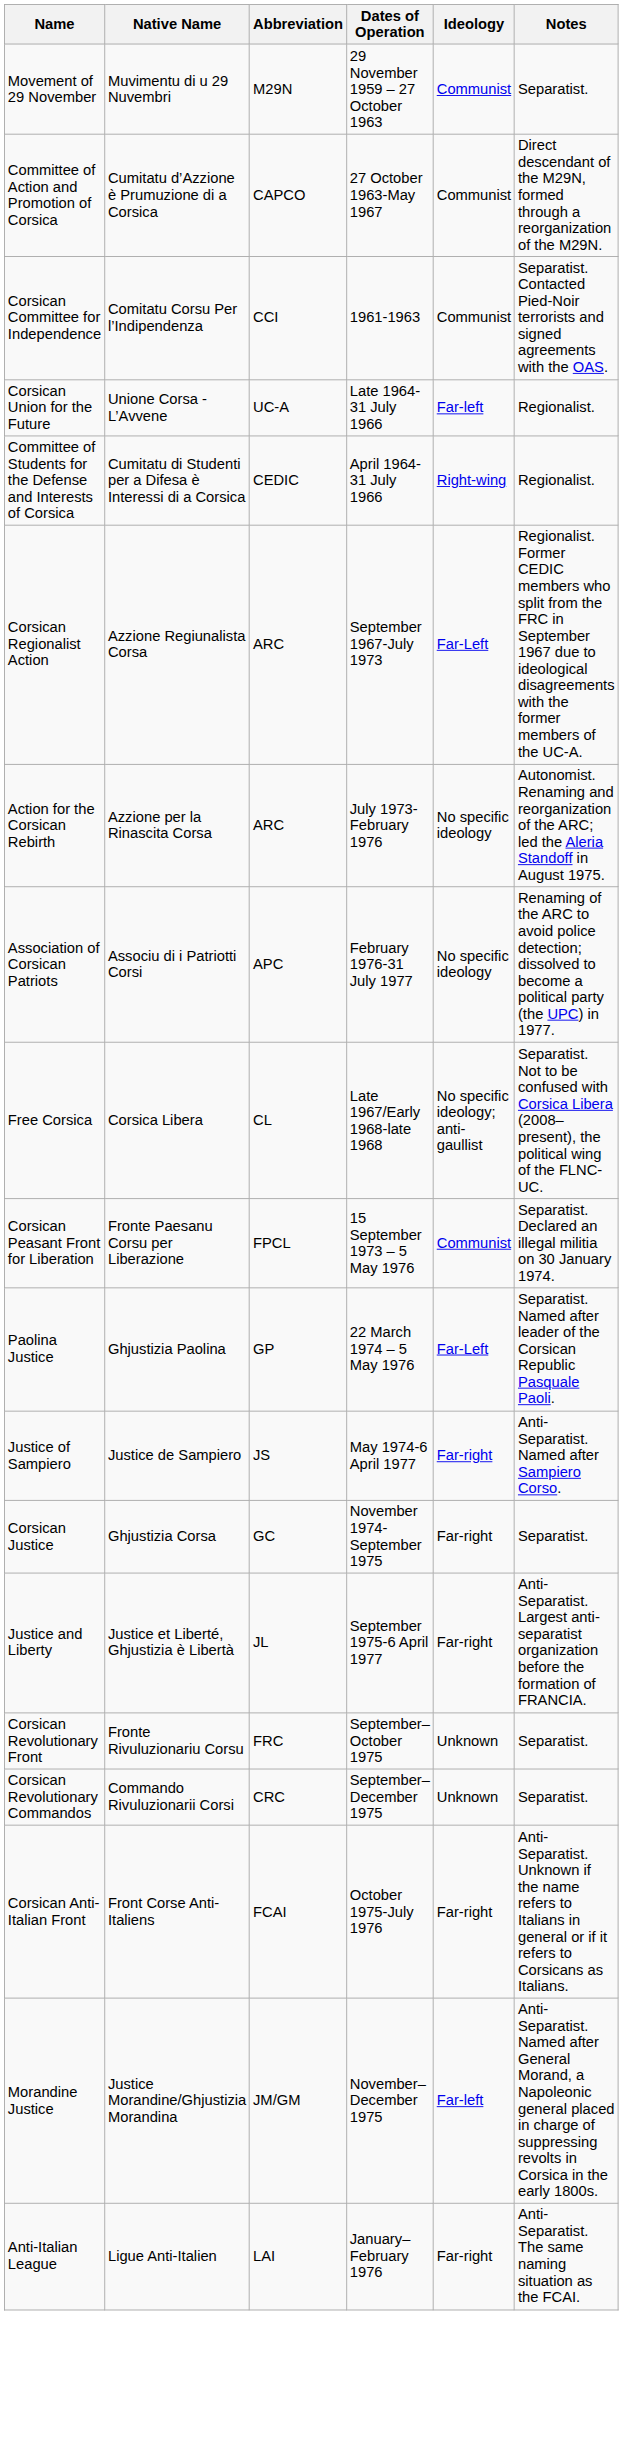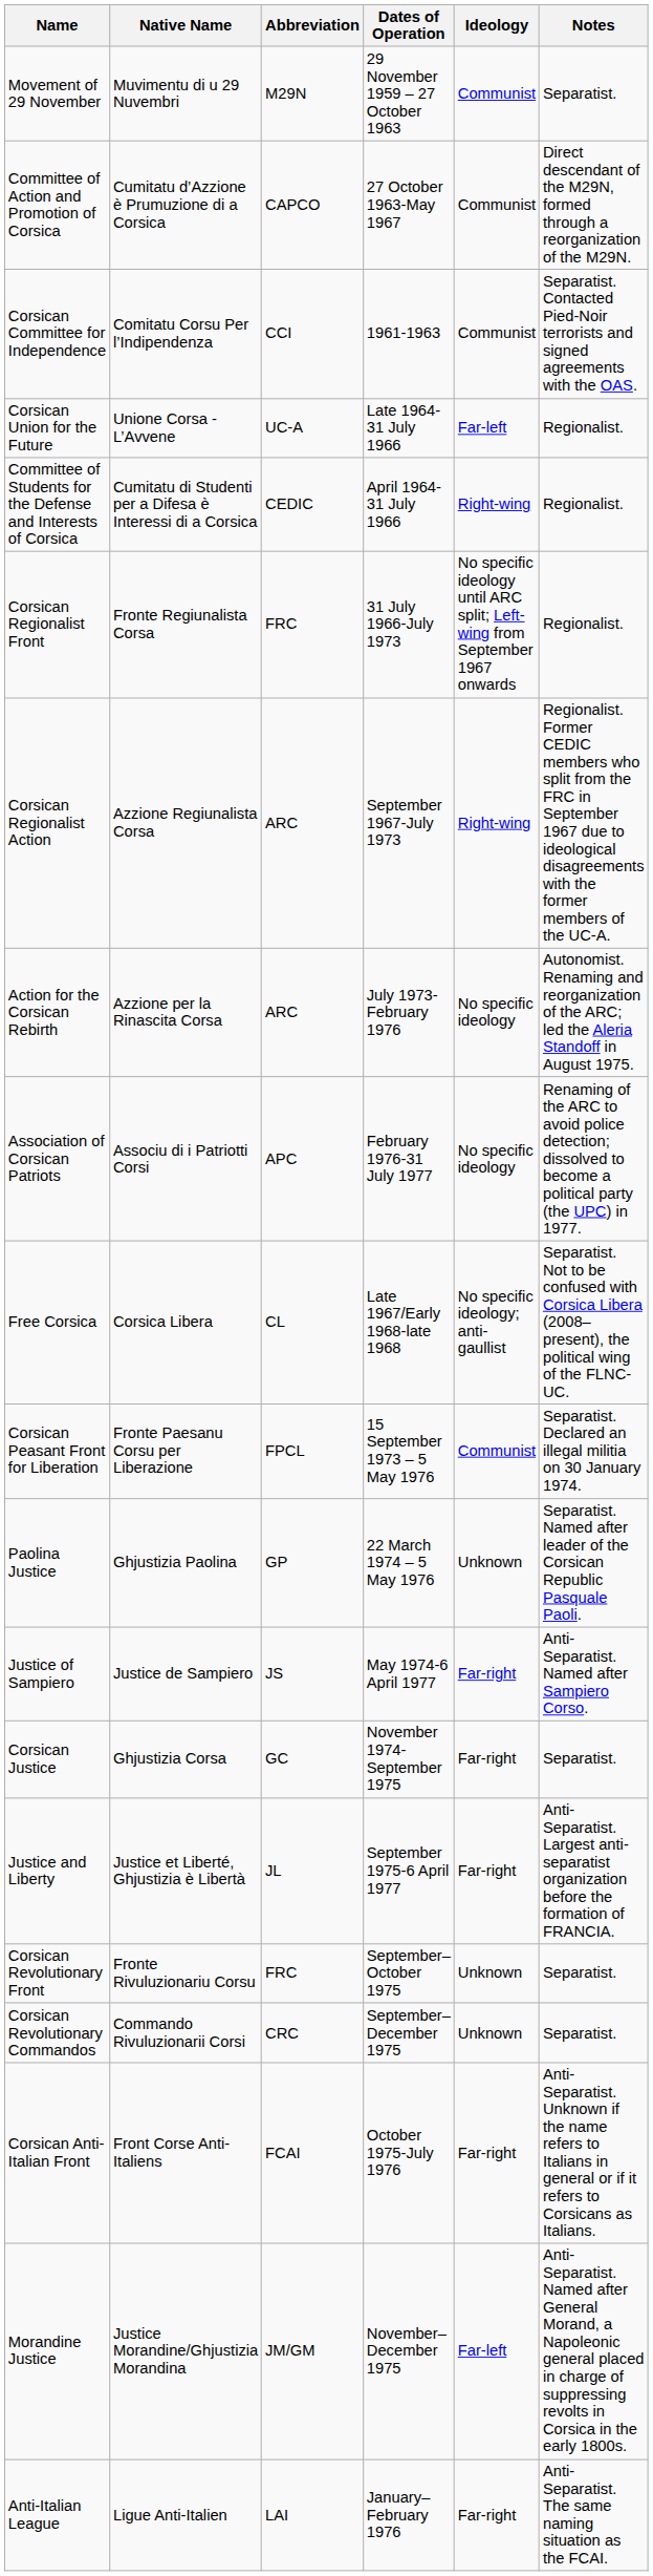 <table class="wikitable">
 <tr>
 <th>Name</th>
 <th>Native Name</th>
 <th>Abbreviation</th>
 <th>Dates of Operation</th>
 <th>Ideology</th>
 <th>Notes</th>
 </tr>
 <tr>
 <td>Movement of 29 November</td>
 <td>Muvimentu di u 29 Nuvembri</td>
 <td>M29N</td>
 <td>29 November 1959 – 27 October 1963</td>
 <td><a href='#'>Communist</a></td>
 <td>Separatist.</td>
 </tr>
 <tr>
 <td>Committee of Action and Promotion of Corsica</td>
 <td>Cumitatu d’Azzione è Prumuzione di a Corsica</td>
 <td>CAPCO</td>
 <td>27 October 1963-May 1967</td>
 <td>Communist</td>
 <td>Direct descendant of the M29N, formed through a reorganization of the M29N.</td>
 </tr>
 <tr>
 <td>Corsican Committee for Independence</td>
 <td>Comitatu Corsu Per l’Indipendenza</td>
 <td>CCI</td>
 <td>1961-1963</td>
 <td>Communist</td>
 <td>Separatist. Contacted Pied-Noir terrorists and signed agreements with the <a href='#'>OAS</a>.</td>
 </tr>
 <tr>
 <td>Corsican Union for the Future</td>
 <td>Unione Corsa - L’Avvene</td>
 <td>UC-A</td>
 <td>Late 1964-31 July 1966</td>
 <td><a href='#'>Far-left</a></td>
 <td>Regionalist.</td>
 </tr>
 <tr>
 <td>Committee of Students for the Defense and Interests of Corsica</td>
 <td>Cumitatu di Studenti per a Difesa è Interessi di a Corsica</td>
 <td>CEDIC</td>
 <td>April 1964-31 July 1966</td>
 <td><a href='#'>Right-wing</a></td>
 <td>Regionalist.</td>
 </tr>
 <tr>
+<td>Corsican Regionalist Front</td>
+<td>Fronte Regiunalista Corsa</td>
+<td>FRC</td>
+<td>31 July 1966-July 1973</td>
+<td>No specific ideology until ARC split; <a href='#'>Left-wing</a> from September 1967 onwards</td>
+<td>Regionalist.</td>
+</tr>
+<tr>
 <td>Corsican Regionalist Action</td>
 <td>Azzione Regiunalista Corsa</td>
 <td>ARC</td>
 <td>September 1967-July 1973</td>
-<td><a href='#'>Far-Left</a></td>
+<td><a href='#'>Right-wing</a></td>
 <td>Regionalist. Former CEDIC members who split from the FRC in September 1967 due to ideological disagreements with the former members of the UC-A.</td>
 </tr>
 <tr>
 <td>Action for the Corsican Rebirth</td>
 <td>Azzione per la Rinascita Corsa</td>
 <td>ARC</td>
 <td>July 1973-February 1976</td>
 <td>No specific ideology</td>
 <td>Autonomist. Renaming and reorganization of the ARC; led the <a href='#'>Aleria Standoff</a> in August 1975.</td>
 </tr>
 <tr>
 <td>Association of Corsican Patriots</td>
 <td>Associu di i Patriotti Corsi</td>
 <td>APC</td>
 <td>February 1976-31 July 1977</td>
 <td>No specific ideology</td>
 <td>Renaming of the ARC to avoid police detection; dissolved to become a political party (the <a href='#'>UPC</a>) in 1977.</td>
 </tr>
 <tr>
 <td>Free Corsica</td>
 <td>Corsica Libera</td>
 <td>CL</td>
 <td>Late 1967/Early 1968-late 1968</td>
 <td>No specific ideology; anti-gaullist</td>
 <td>Separatist. Not to be confused with <a href='#'>Corsica Libera</a> (2008–present), the political wing of the FLNC-UC.</td>
 </tr>
 <tr>
 <td>Corsican Peasant Front for Liberation</td>
 <td>Fronte Paesanu Corsu per Liberazione</td>
 <td>FPCL</td>
 <td>15 September 1973 – 5 May 1976</td>
 <td><a href='#'>Communist</a></td>
 <td>Separatist. Declared an illegal militia on 30 January 1974.</td>
 </tr>
 <tr>
 <td>Paolina Justice</td>
 <td>Ghjustizia Paolina</td>
 <td>GP</td>
 <td>22 March 1974 – 5 May 1976</td>
-<td><a href='#'>Far-Left</a></td>
+<td>Unknown</td>
 <td>Separatist. Named after leader of the Corsican Republic <a href='#'>Pasquale Paoli</a>.</td>
 </tr>
 <tr>
 <td>Justice of Sampiero</td>
 <td>Justice de Sampiero</td>
 <td>JS</td>
 <td>May 1974-6 April 1977</td>
 <td><a href='#'>Far-right</a></td>
 <td>Anti-Separatist. Named after <a href='#'>Sampiero Corso</a>.</td>
 </tr>
 <tr>
 <td>Corsican Justice</td>
 <td>Ghjustizia Corsa</td>
 <td>GC</td>
 <td>November 1974-September 1975</td>
 <td>Far-right</td>
 <td>Separatist.</td>
 </tr>
 <tr>
 <td>Justice and Liberty</td>
 <td>Justice et Liberté, Ghjustizia è Libertà</td>
 <td>JL</td>
 <td>September 1975-6 April 1977</td>
 <td>Far-right</td>
 <td>Anti-Separatist. Largest anti-separatist organization before the formation of FRANCIA.</td>
 </tr>
 <tr>
 <td>Corsican Revolutionary Front</td>
 <td>Fronte Rivuluzionariu Corsu</td>
 <td>FRC</td>
 <td>September–October 1975</td>
 <td>Unknown</td>
 <td>Separatist.</td>
 </tr>
 <tr>
 <td>Corsican Revolutionary Commandos</td>
 <td>Commando Rivuluzionarii Corsi</td>
 <td>CRC</td>
 <td>September–December 1975</td>
 <td>Unknown</td>
 <td>Separatist.</td>
 </tr>
 <tr>
 <td>Corsican Anti-Italian Front</td>
 <td>Front Corse Anti-Italiens</td>
 <td>FCAI</td>
 <td>October 1975-July 1976</td>
 <td>Far-right</td>
 <td>Anti-Separatist. Unknown if the name refers to Italians in general or if it refers to Corsicans as Italians.</td>
 </tr>
 <tr>
 <td>Morandine Justice</td>
 <td>Justice Morandine/Ghjustizia Morandina</td>
 <td>JM/GM</td>
 <td>November–December 1975</td>
 <td><a href='#'>Far-left</a></td>
 <td>Anti-Separatist. Named after General Morand, a Napoleonic general placed in charge of suppressing revolts in Corsica in the early 1800s.</td>
 </tr>
 <tr>
 <td>Anti-Italian League</td>
 <td>Ligue Anti-Italien</td>
 <td>LAI</td>
 <td>January–February 1976</td>
 <td>Far-right</td>
 <td>Anti-Separatist. The same naming situation as the FCAI.</td>
 </tr>
 </table>
